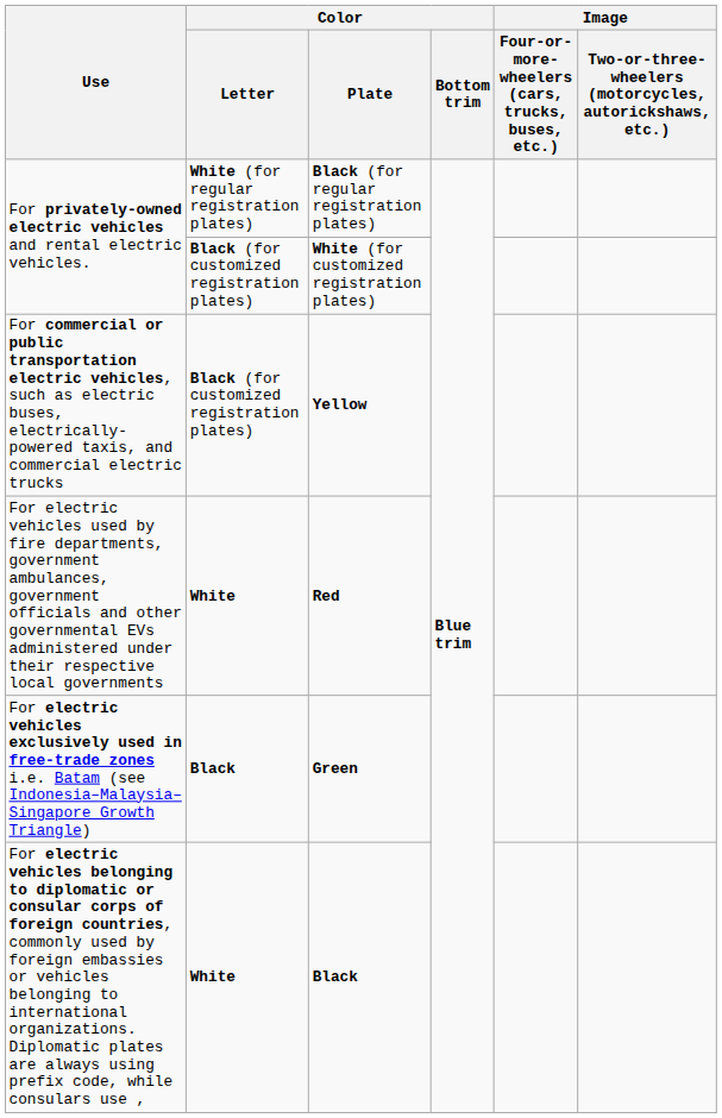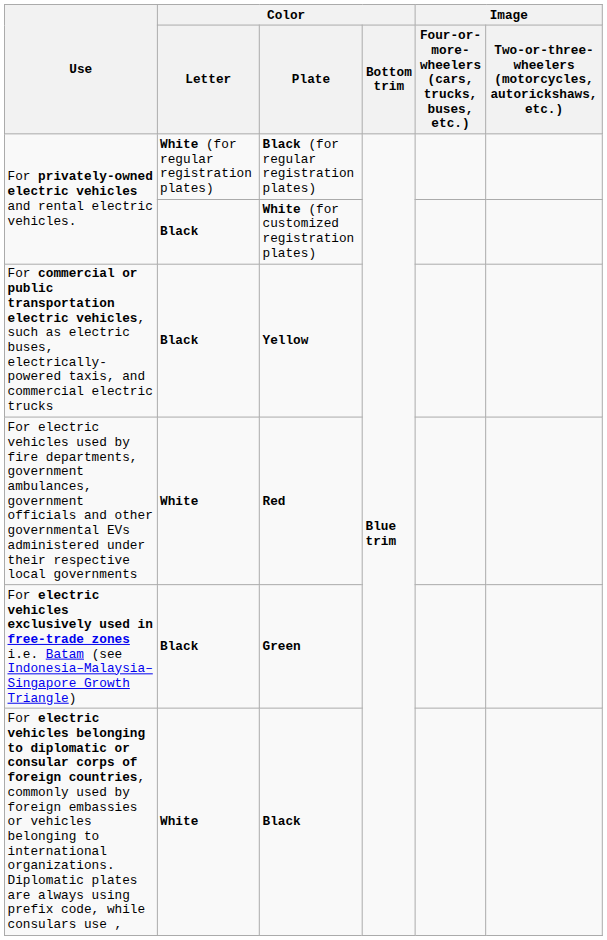 <table class="wikitable">
 <tr>
 <th rowspan="2">Use</th>
 <th colspan="3">Color</th>
 <th colspan="2">Image</th>
 </tr>
 <tr>
 <th>Letter</th>
 <th>Plate</th>
 <th>Bottom trim</th>
 <th>Four-or-more-wheelers<br>(cars, trucks, buses, etc.)</th>
 <th>Two-or-three-wheelers<br>(motorcycles, autorickshaws, etc.)</th>
 </tr>
 <tr>
 <td rowspan="2">For <strong>privately-owned electric vehicles</strong> and rental electric vehicles.</td>
 <td><strong>White</strong> (for regular registration plates)</td>
 <td><strong>Black</strong> (for regular registration plates)</td>
 <td rowspan="6"><strong>Blue trim</strong></td>
 <td></td>
 <td></td>
 </tr>
 <tr>
-<td><strong>Black</strong> (for customized registration plates)</td>
+<td><strong>Black</strong></td>
 <td><strong>White</strong> (for customized registration plates)</td>
 <td></td>
 <td></td>
 </tr>
 <tr>
 <td>For <strong>commercial or public transportation electric vehicles</strong>, such as electric buses, electrically-powered taxis, and commercial electric trucks</td>
-<td><strong>Black</strong> (for customized registration plates)</td>
+<td><strong>Black</strong></td>
 <td><strong>Yellow</strong></td>
 <td></td>
 <td></td>
 </tr>
 <tr>
 <td>For electric vehicles used by fire departments, government ambulances, government officials and other governmental EVs administered under their respective local governments</td>
 <td><strong>White</strong></td>
 <td><strong>Red</strong></td>
 <td></td>
 <td></td>
 </tr>
 <tr>
 <td>For <strong>electric vehicles exclusively used in <a href='#'>free-trade zones</a></strong> i.e. <a href='#'>Batam</a> (see <a href='#'>Indonesia–Malaysia–Singapore Growth Triangle</a>)</td>
 <td><strong>Black</strong></td>
 <td><strong>Green</strong></td>
 <td></td>
 <td></td>
 </tr>
 <tr>
 <td>For <strong>electric vehicles belonging to diplomatic or consular corps of foreign countries</strong>, commonly used by foreign embassies or vehicles belonging to international organizations. Diplomatic plates are always using  prefix code, while consulars use ,</td>
 <td><strong>White</strong></td>
 <td><strong>Black</strong></td>
 <td></td>
 <td></td>
 </tr>
 </table>
